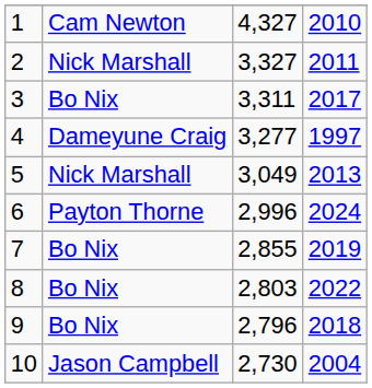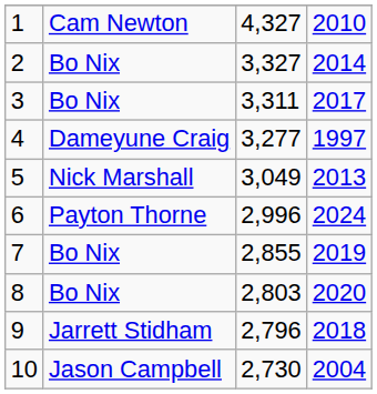 <table class="wikitable">
 <tr>
 </tr>
 <tr>
 <td>1</td>
 <td><a href='#'>Cam Newton</a></td>
 <td><abbr>4,327</abbr></td>
 <td><a href='#'>2010</a></td>
 </tr>
 <tr>
 <td>2</td>
-<td><a href='#'>Nick Marshall</a></td>
+<td><a href='#'>Bo Nix</a></td>
 <td><abbr>3,327</abbr></td>
-<td><a href='#'>2011</a></td>
+<td><a href='#'>2014</a></td>
 </tr>
 <tr>
 <td>3</td>
 <td><a href='#'>Bo Nix</a></td>
 <td><abbr>3,311</abbr></td>
 <td><a href='#'>2017</a></td>
 </tr>
 <tr>
 <td>4</td>
 <td><a href='#'>Dameyune Craig</a></td>
 <td><abbr>3,277</abbr></td>
 <td><a href='#'>1997</a></td>
 </tr>
 <tr>
 <td>5</td>
 <td><a href='#'>Nick Marshall</a></td>
 <td><abbr>3,049</abbr></td>
 <td><a href='#'>2013</a></td>
 </tr>
 <tr>
 <td>6</td>
 <td><a href='#'>Payton Thorne</a></td>
 <td><abbr>2,996</abbr></td>
 <td><a href='#'>2024</a></td>
 </tr>
 <tr>
 <td>7</td>
 <td><a href='#'>Bo Nix</a></td>
 <td><abbr>2,855</abbr></td>
 <td><a href='#'>2019</a></td>
 </tr>
 <tr>
 <td>8</td>
 <td><a href='#'>Bo Nix</a></td>
 <td><abbr>2,803</abbr></td>
-<td><a href='#'>2022</a></td>
+<td><a href='#'>2020</a></td>
 </tr>
 <tr>
 <td>9</td>
-<td><a href='#'>Bo Nix</a></td>
+<td><a href='#'>Jarrett Stidham</a></td>
 <td><abbr>2,796</abbr></td>
 <td><a href='#'>2018</a></td>
 </tr>
 <tr>
 <td>10</td>
 <td><a href='#'>Jason Campbell</a></td>
 <td><abbr>2,730</abbr></td>
 <td><a href='#'>2004</a></td>
 </tr>
 </table>
